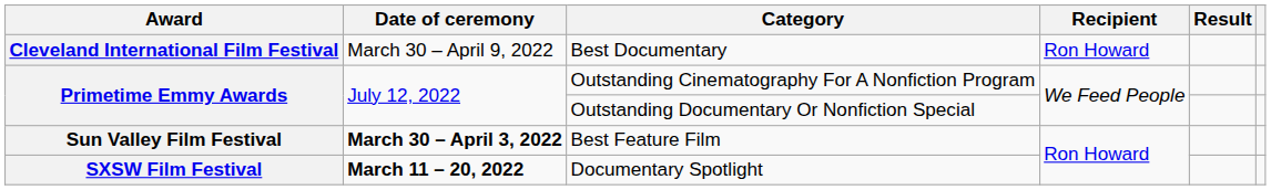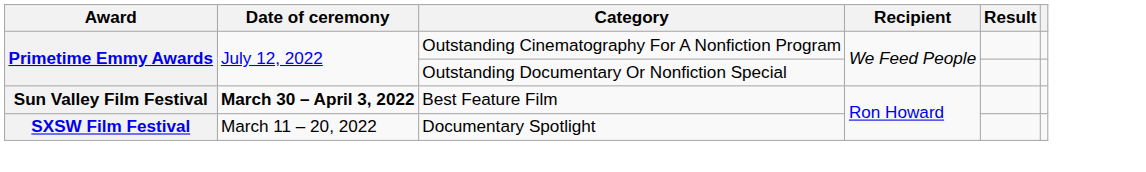 <table class="wikitable sortable plainrowheaders">
 <tr>
 <th scope="col">Award</th>
 <th scope="col">Date of ceremony</th>
 <th scope="col">Category</th>
 <th scope="col">Recipient</th>
 <th scope="col">Result</th>
 <th scope="col" class="unsortable"></th>
-</tr>
-<tr>
-<th scope="row"><a href='#'>Cleveland International Film Festival</a></th>
-<td>March 30 – April 9, 2022</td>
-<td>Best Documentary</td>
-<td><a href='#'>Ron Howard</a></td>
-<td></td>
-<td style="text-align:center"></td>
 </tr>
 <tr>
 <th rowspan="2" scope="row"><a href='#'>Primetime Emmy Awards</a></th>
 <td rowspan="2"><a href='#'>July 12, 2022</a></td>
 <td>Outstanding Cinematography For A Nonfiction Program</td>
 <td rowspan="2"><em>We Feed People</em></td>
 <td></td>
 <td style="text-align:center"></td>
 </tr>
 <tr>
 <td>Outstanding Documentary Or Nonfiction Special</td>
 <td></td>
 <td style="text-align:center"></td>
 </tr>
 <tr>
 <th scope="row">Sun Valley Film Festival</th>
 <td><strong>March 30 – April 3, 2022</strong></td>
 <td>Best Feature Film</td>
 <td rowspan="2"><a href='#'>Ron Howard</a></td>
 <td></td>
 <td style="text-align:center"></td>
 </tr>
 <tr>
 <th scope="row"><a href='#'>SXSW Film Festival</a></th>
-<td><strong>March 11 –  20, 2022</strong></td>
+<td>March 11 –  20, 2022</td>
 <td>Documentary Spotlight</td>
 <td></td>
 <td style="text-align:center"></td>
 </tr>
 </table>
